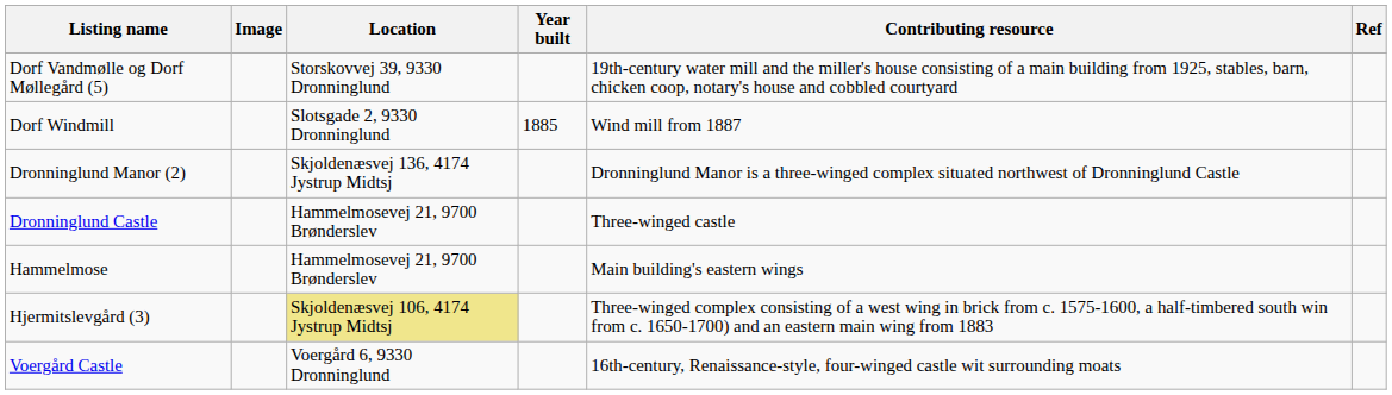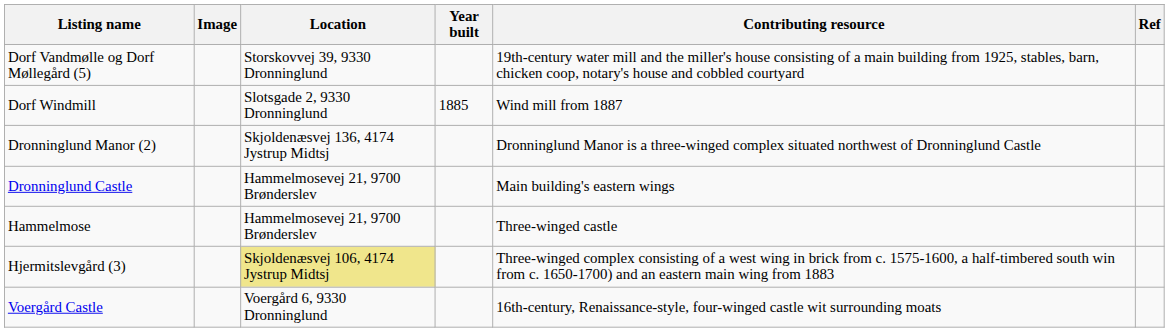 <table class="wikitable sortable">
 <tr>
 <th>Listing name</th>
 <th>Image</th>
 <th>Location</th>
 <th>Year built</th>
 <th>Contributing resource</th>
 <th>Ref</th>
 </tr>
 <tr>
 <td>Dorf Vandmølle og Dorf Møllegård (5)</td>
 <td></td>
 <td>Storskovvej 39, 9330 Dronninglund</td>
 <td></td>
 <td>19th-century water mill and the miller's house consisting of a main building from 1925, stables, barn, chicken coop, notary's house and cobbled courtyard</td>
 <td></td>
 </tr>
 <tr>
 <td>Dorf Windmill</td>
 <td></td>
 <td>Slotsgade 2, 9330 Dronninglund</td>
 <td>1885</td>
 <td>Wind mill from 1887</td>
 <td></td>
 </tr>
 <tr>
 <td>Dronninglund Manor (2)</td>
 <td></td>
 <td>Skjoldenæsvej 136, 4174 Jystrup Midtsj</td>
 <td></td>
 <td>Dronninglund Manor is a three-winged complex situated northwest of Dronninglund Castle</td>
 <td></td>
 </tr>
 <tr>
 <td><a href='#'>Dronninglund Castle</a></td>
 <td></td>
 <td>Hammelmosevej 21, 9700 Brønderslev</td>
 <td></td>
-<td>Three-winged castle</td>
+<td>Main building's eastern wings</td>
 <td></td>
 </tr>
 <tr>
 <td>Hammelmose</td>
 <td></td>
 <td>Hammelmosevej 21, 9700 Brønderslev</td>
 <td></td>
-<td>Main building's eastern wings</td>
+<td>Three-winged castle</td>
 <td></td>
 </tr>
 <tr>
 <td>Hjermitslevgård (3)</td>
 <td></td>
 <td style="background: khaki;">Skjoldenæsvej 106, 4174 Jystrup Midtsj</td>
 <td></td>
 <td>Three-winged complex consisting of a west wing in brick from c. 1575-1600, a half-timbered south win from c. 1650-1700) and an eastern main wing from 1883</td>
 <td></td>
 </tr>
 <tr>
 <td><a href='#'>Voergård Castle</a></td>
 <td></td>
 <td>Voergård 6, 9330 Dronninglund</td>
 <td></td>
 <td>16th-century, Renaissance-style, four-winged castle wit surrounding moats</td>
 <td></td>
 </tr>
 </table>
